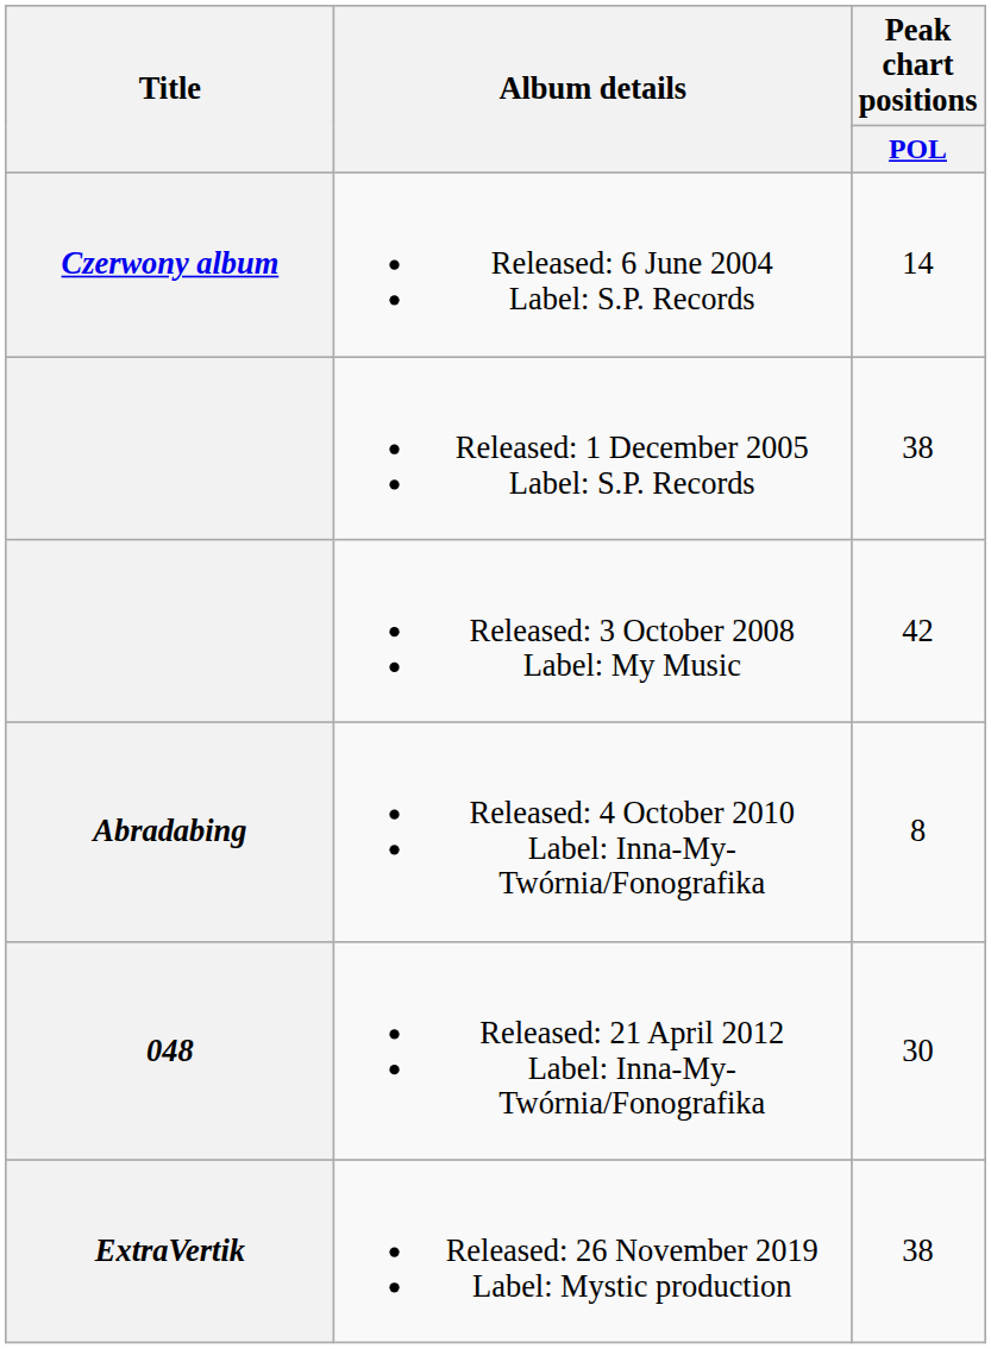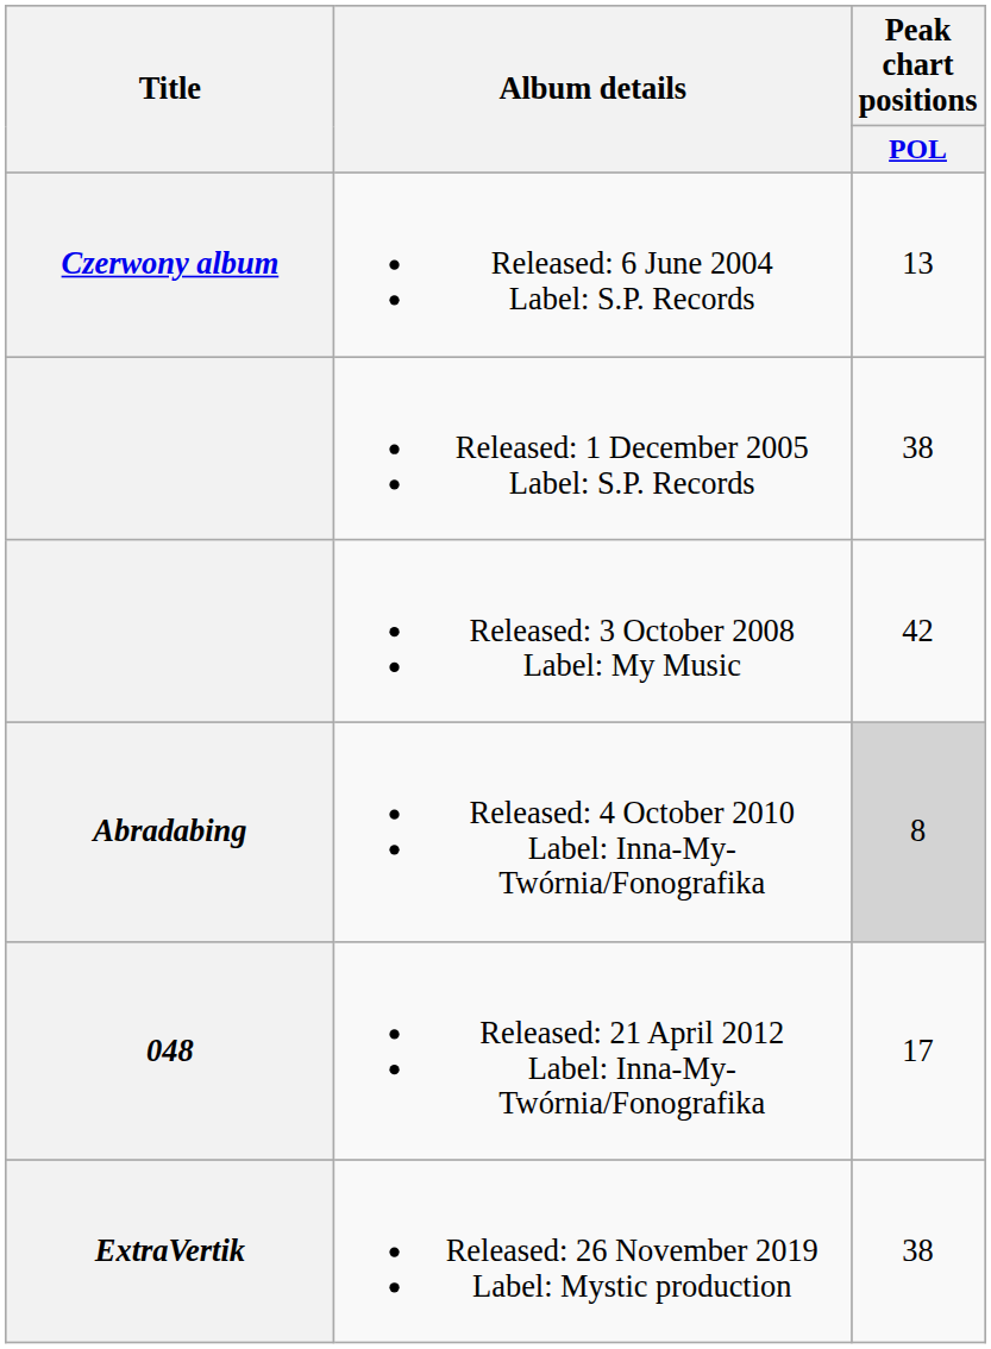 <table class="wikitable plainrowheaders" style="text-align:center;" border="1">
 <tr>
 <th scope="col" rowspan="2" style="width:10em;">Title</th>
 <th scope="col" rowspan="2" style="width:16em;">Album details</th>
 <th scope="col" colspan="1">Peak chart positions</th>
 </tr>
 <tr>
 <th scope="col" style="width:3.5em;font-size:90%;"><a href='#'>POL</a></th>
 </tr>
 <tr>
 <th scope="row"><em><a href='#'>Czerwony album</a></em></th>
 <td><br><ul><li>Released: 6 June 2004</li><li>Label: S.P. Records</li></ul></td>
-<td>14</td>
+<td>13</td>
 </tr>
 <tr>
 <th scope="row"><em></em></th>
 <td><br><ul><li>Released: 1 December 2005</li><li>Label: S.P. Records</li></ul></td>
 <td>38</td>
 </tr>
 <tr>
 <th scope="row"><em></em></th>
 <td><br><ul><li>Released: 3 October 2008</li><li>Label: My Music</li></ul></td>
 <td>42</td>
 </tr>
 <tr>
 <th scope="row"><em>Abradabing</em></th>
 <td><br><ul><li>Released: 4 October 2010</li><li>Label: Inna-My-Twórnia/Fonografika</li></ul></td>
-<td>8</td>
+<td style="background: lightgrey;">8</td>
 </tr>
 <tr>
 <th scope="row"><em>048</em></th>
 <td><br><ul><li>Released: 21 April 2012</li><li>Label: Inna-My-Twórnia/Fonografika</li></ul></td>
-<td>30</td>
+<td>17</td>
 </tr>
 <tr>
 <th scope="row"><em>ExtraVertik</em></th>
 <td><br><ul><li>Released: 26 November 2019</li><li>Label: Mystic production</li></ul></td>
 <td>38</td>
 </tr>
 </table>
